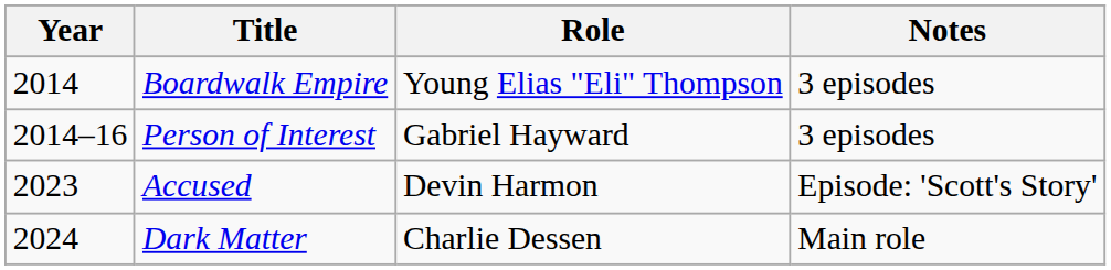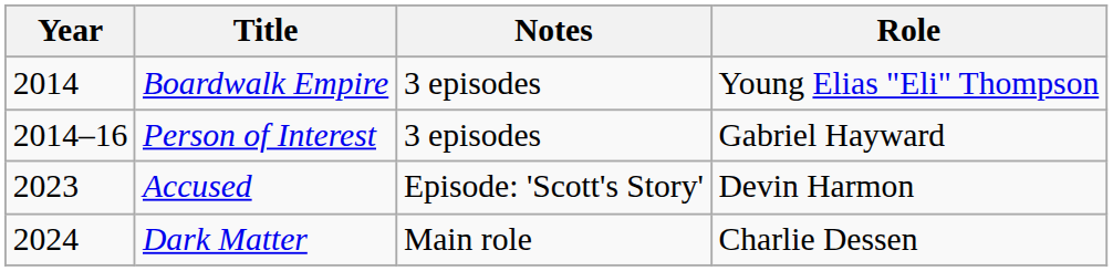 <table class="wikitable sortable">
 <tr>
 <th>Year</th>
 <th>Title</th>
+<th>Notes</th>
 <th>Role</th>
-<th>Notes</th>
 </tr>
 <tr>
 <td>2014</td>
 <td><em><a href='#'>Boardwalk Empire</a></em></td>
+<td>3 episodes</td>
 <td>Young <a href='#'>Elias "Eli" Thompson</a></td>
-<td>3 episodes</td>
 </tr>
 <tr>
 <td>2014–16</td>
 <td><em><a href='#'>Person of Interest</a></em></td>
+<td>3 episodes</td>
 <td>Gabriel Hayward</td>
-<td>3 episodes</td>
 </tr>
 <tr>
 <td>2023</td>
 <td><em><a href='#'>Accused</a></em></td>
+<td>Episode: 'Scott's Story'</td>
 <td>Devin Harmon</td>
-<td>Episode: 'Scott's Story'</td>
 </tr>
 <tr>
 <td>2024</td>
 <td><em><a href='#'>Dark Matter</a></em></td>
+<td>Main role</td>
 <td>Charlie Dessen</td>
-<td>Main role</td>
 </tr>
 </table>
